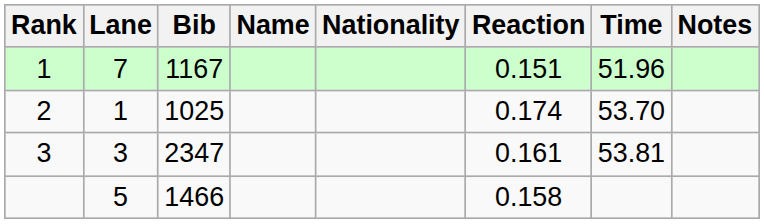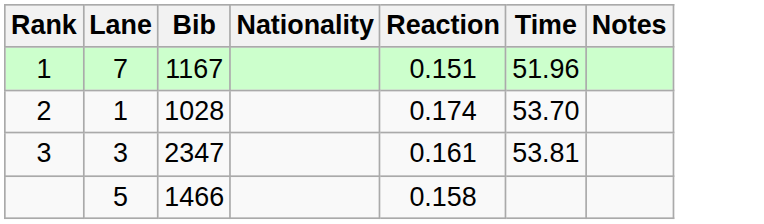 <table class="wikitable sortable" style="text-align:center">
 <tr>
 <th>Rank</th>
 <th>Lane</th>
 <th>Bib</th>
-<th>Name</th>
 <th>Nationality</th>
 <th>Reaction</th>
 <th>Time</th>
 <th>Notes</th>
 </tr>
 <tr bgcolor=ccffcc>
 <td>1</td>
 <td>7</td>
 <td>1167</td>
 <td align=left></td>
-<td align=left></td>
 <td>0.151</td>
 <td>51.96</td>
 <td><strong></strong></td>
 </tr>
 <tr>
 <td>2</td>
 <td>1</td>
-<td>1025</td>
-<td align=left></td>
+<td>1028</td>
 <td align=left></td>
 <td>0.174</td>
 <td>53.70</td>
 <td></td>
 </tr>
 <tr>
 <td>3</td>
 <td>3</td>
 <td>2347</td>
 <td align=left></td>
-<td align=left></td>
 <td>0.161</td>
 <td>53.81</td>
 <td></td>
 </tr>
 <tr>
 <td></td>
 <td>5</td>
 <td>1466</td>
 <td align=left></td>
-<td align=left></td>
 <td>0.158</td>
 <td></td>
 <td><strong></strong></td>
 </tr>
 </table>
